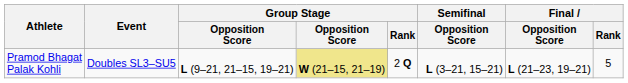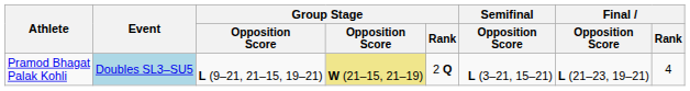 <table class="wikitable" style="font-size:90%; text-align:center">
 <tr>
 <th rowspan="2">Athlete</th>
 <th rowspan="2">Event</th>
 <th colspan="3">Group Stage</th>
 <th>Semifinal</th>
 <th colspan="2">Final / </th>
 </tr>
 <tr style="font-size:95%">
 <th>Opposition<br>Score</th>
 <th>Opposition<br>Score</th>
 <th>Rank</th>
 <th>Opposition<br>Score</th>
 <th>Opposition<br>Score</th>
 <th>Rank</th>
 </tr>
 <tr>
 <td align="left"><a href='#'>Pramod Bhagat</a><br><a href='#'>Palak Kohli</a></td>
-<td align="left"><a href='#'>Doubles SL3–SU5</a></td>
+<td align="left" style="background: lightblue;"><a href='#'>Doubles SL3–SU5</a></td>
 <td><br><strong>L</strong> (9–21, 21–15, 19–21)</td>
 <td style="background: khaki;"><br><strong>W</strong> (21–15, 21–19)</td>
 <td>2 <strong>Q</strong></td>
 <td><br><strong> </strong> <strong>L</strong> (3–21, 15–21)</td>
 <td><br><strong>L</strong> (21–23, 19–21)</td>
-<td>5</td>
+<td>4</td>
 </tr>
 </table>
